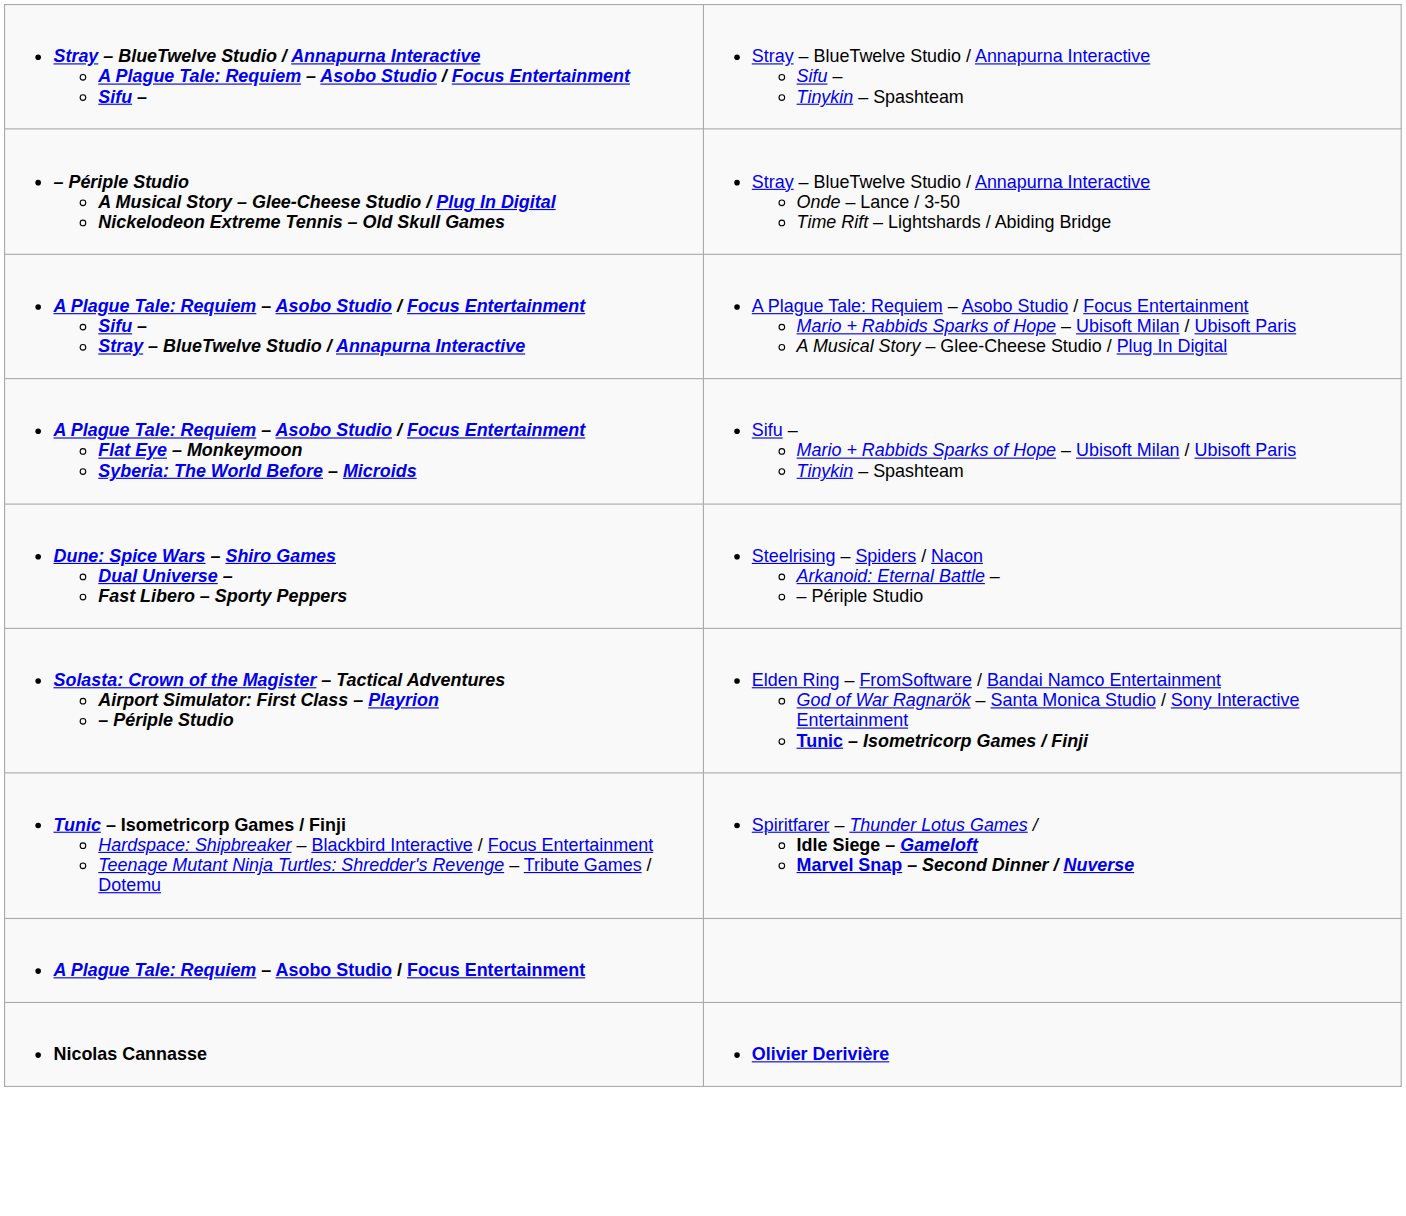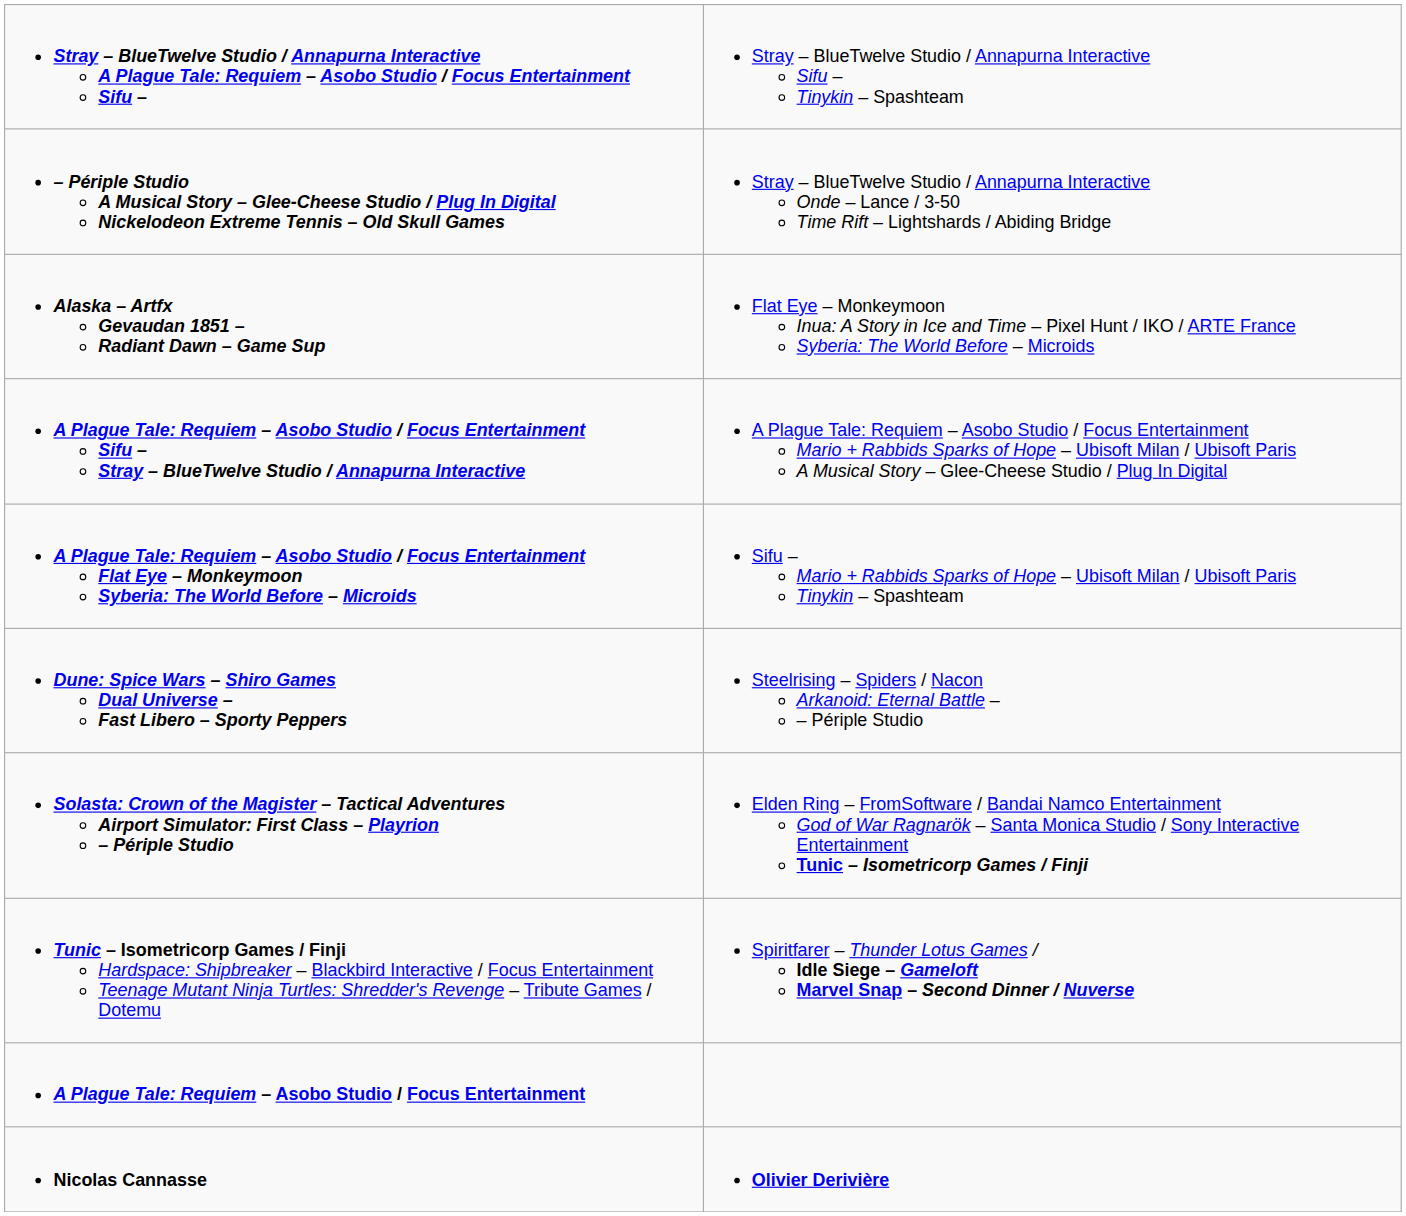 <table class="wikitable">
 <tr>
 <td valign="top" width="50%"><br><ul><li><strong><em><a href='#'>Stray</a><em> – BlueTwelve Studio / <a href='#'>Annapurna Interactive</a><strong><ul><li></em><a href='#'>A Plague Tale: Requiem</a><em> – <a href='#'>Asobo Studio</a> / <a href='#'>Focus Entertainment</a></li><li></em><a href='#'>Sifu</a><em> – </li></ul></li></ul></td>
 <td valign="top" width="50%"><br><ul><li></em></strong><a href='#'>Stray</a></em> – BlueTwelve Studio / <a href='#'>Annapurna Interactive</a></strong><ul><li><em><a href='#'>Sifu</a></em> – </li><li><em><a href='#'>Tinykin</a></em> – Spashteam</li></ul></li></ul></td>
 </tr>
 <tr>
 <td valign="top" width="50%"><br><ul><li><strong><em><em> – Périple Studio<strong><ul><li></em>A Musical Story<em> – Glee-Cheese Studio / <a href='#'>Plug In Digital</a></li><li></em>Nickelodeon Extreme Tennis<em> – Old Skull Games</li></ul></li></ul></td>
 <td valign="top" width="50%"><br><ul><li></em></strong><a href='#'>Stray</a></em> – BlueTwelve Studio / <a href='#'>Annapurna Interactive</a></strong><ul><li><em>Onde</em> – Lance / 3-50</li><li><em>Time Rift</em> – Lightshards / Abiding Bridge</li></ul></li></ul></td>
+</tr>
+<tr>
+<td valign="top" width="50%"><br><ul><li><strong><em>Alaska<em> – Artfx<strong><ul><li></em>Gevaudan 1851<em> – </li><li></em>Radiant Dawn<em> – Game Sup</li></ul></li></ul></td>
+<td valign="top" width="50%"><br><ul><li></em></strong><a href='#'>Flat Eye</a></em> – Monkeymoon</strong><ul><li><em>Inua: A Story in Ice and Time</em> – Pixel Hunt / IKO / <a href='#'>ARTE France</a></li><li><em><a href='#'>Syberia: The World Before</a></em> – <a href='#'>Microids</a></li></ul></li></ul></td>
 </tr>
 <tr>
 <td valign="top" width="50%"><br><ul><li><strong><em><a href='#'>A Plague Tale: Requiem</a><em> – <a href='#'>Asobo Studio</a> / <a href='#'>Focus Entertainment</a><strong><ul><li></em><a href='#'>Sifu</a><em> – </li><li></em><a href='#'>Stray</a><em> – BlueTwelve Studio / <a href='#'>Annapurna Interactive</a></li></ul></li></ul></td>
 <td valign="top" width="50%"><br><ul><li></em></strong><a href='#'>A Plague Tale: Requiem</a></em> – <a href='#'>Asobo Studio</a> / <a href='#'>Focus Entertainment</a></strong><ul><li><em><a href='#'>Mario + Rabbids Sparks of Hope</a></em> – <a href='#'>Ubisoft Milan</a> / <a href='#'>Ubisoft Paris</a></li><li><em>A Musical Story</em> – Glee-Cheese Studio / <a href='#'>Plug In Digital</a></li></ul></li></ul></td>
 </tr>
 <tr>
 <td valign="top" width="50%"><br><ul><li><strong><em><a href='#'>A Plague Tale: Requiem</a><em> – <a href='#'>Asobo Studio</a> / <a href='#'>Focus Entertainment</a><strong><ul><li></em><a href='#'>Flat Eye</a><em> – Monkeymoon</li><li></em><a href='#'>Syberia: The World Before</a><em> – <a href='#'>Microids</a></li></ul></li></ul></td>
 <td valign="top" width="50%"><br><ul><li></em></strong><a href='#'>Sifu</a></em> – </strong><ul><li><em><a href='#'>Mario + Rabbids Sparks of Hope</a></em> – <a href='#'>Ubisoft Milan</a> / <a href='#'>Ubisoft Paris</a></li><li><em><a href='#'>Tinykin</a></em> – Spashteam</li></ul></li></ul></td>
 </tr>
 <tr>
 <td valign="top" width="50%"><br><ul><li><strong><em><a href='#'>Dune: Spice Wars</a><em> – <a href='#'>Shiro Games</a><strong><ul><li></em><a href='#'>Dual Universe</a><em> – </li><li></em>Fast Libero<em> – Sporty Peppers</li></ul></li></ul></td>
 <td valign="top" width="50%"><br><ul><li></em></strong><a href='#'>Steelrising</a></em> – <a href='#'>Spiders</a> / <a href='#'>Nacon</a></strong><ul><li><em><a href='#'>Arkanoid: Eternal Battle</a></em> – </li><li><em></em> – Périple Studio</li></ul></li></ul></td>
 </tr>
 <tr>
 <td valign="top" width="50%"><br><ul><li><strong><em><a href='#'>Solasta: Crown of the Magister</a><em> – Tactical Adventures<strong><ul><li></em>Airport Simulator: First Class<em> – <a href='#'>Playrion</a></li><li></em><em> – Périple Studio</li></ul></li></ul></td>
 <td valign="top" width="50%"><br><ul><li></em></strong><a href='#'>Elden Ring</a></em> – <a href='#'>FromSoftware</a> / <a href='#'>Bandai Namco Entertainment</a></strong><ul><li><em><a href='#'>God of War Ragnarök</a></em> – <a href='#'>Santa Monica Studio</a> / <a href='#'>Sony Interactive Entertainment</a></li><li><strong><a href='#'>Tunic</a><em> – Isometricorp Games / Finji</li></ul></li></ul></td>
 </tr>
 <tr>
 <td valign="top" width="50%"><br><ul><li><strong><em><a href='#'>Tunic</a></em> – Isometricorp Games / Finji</strong><ul><li><em><a href='#'>Hardspace: Shipbreaker</a></em> – <a href='#'>Blackbird Interactive</a> / <a href='#'>Focus Entertainment</a></li><li><em><a href='#'>Teenage Mutant Ninja Turtles: Shredder's Revenge</a></em> – <a href='#'>Tribute Games</a> / <a href='#'>Dotemu</a></li></ul></li></ul></td>
 <td valign="top" width="50%"><br><ul><li></em></strong><a href='#'>Spiritfarer</a><em> – <a href='#'>Thunder Lotus Games</a> / <strong><ul><li></em>Idle Siege<em> – <a href='#'>Gameloft</a></li><li></em><a href='#'>Marvel Snap</a><em> – Second Dinner / <a href='#'>Nuverse</a></li></ul></li></ul></td>
 </tr>
 <tr>
 <td valign="top" width="50%"><br><ul><li><strong><em><a href='#'>A Plague Tale: Requiem</a></em> – <a href='#'>Asobo Studio</a> / <a href='#'>Focus Entertainment</a></strong></li></ul></td>
 </tr>
 <tr>
 <td valign="top" width="50%"><br><ul><li><strong>Nicolas Cannasse</strong></li></ul></td>
 <td valign="top" width="50%"><br><ul><li><strong><a href='#'>Olivier Derivière</a></strong></li></ul></td>
 </tr>
 </table>
